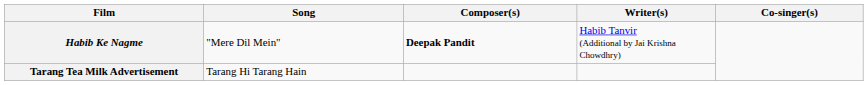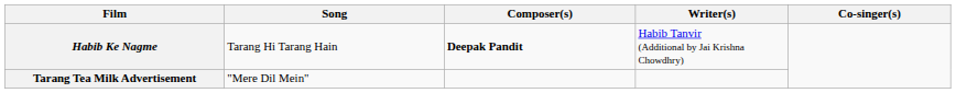 <table class="wikitable plainrowheaders" width="100%" textcolor:#000;">
 <tr>
 <th scope="col" width=23%><strong>Film</strong></th>
 <th scope="col" width=23%><strong>Song</strong></th>
 <th scope="col" width=20%><strong>Composer(s)</strong></th>
 <th scope="col" width=16%><strong>Writer(s)</strong></th>
 <th scope="col" width=17%><strong>Co-singer(s)</strong></th>
 </tr>
 <tr>
 <th scope="row"><em>Habib Ke Nagme</em></th>
-<td>"Mere Dil Mein"</td>
+<td>Tarang Hi Tarang Hain</td>
 <td><strong>Deepak Pandit</strong></td>
 <td><a href='#'>Habib Tanvir</a><br><small>(Additional by Jai Krishna Chowdhry)</small></td>
 </tr>
 <tr>
 <th scope="row">Tarang Tea Milk Advertisement</th>
-<td>Tarang Hi Tarang Hain</td>
+<td>"Mere Dil Mein"</td>
 <td></td>
 <td></td>
 </tr>
 </table>
